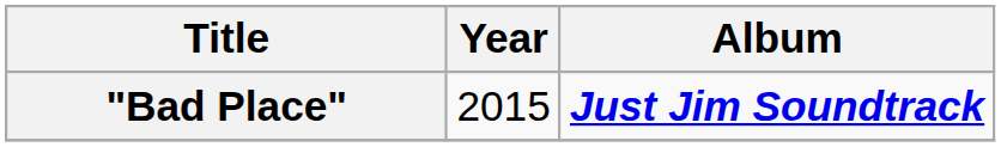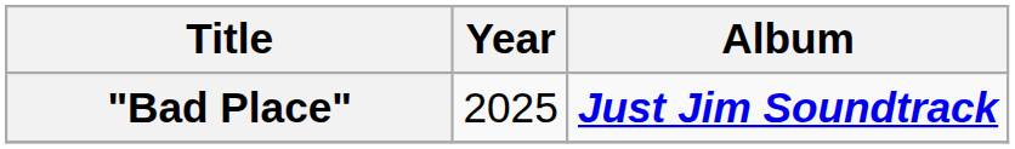 <table class="wikitable plainrowheaders" style="text-align:center;">
 <tr>
 <th scope="col" style="width:10em;">Title</th>
 <th scope="col">Year</th>
 <th scope="col">Album</th>
 </tr>
 <tr>
 <th scope="row">"Bad Place"</th>
-<td>2015</td>
+<td>2025</td>
 <td><strong><em><a href='#'>Just Jim Soundtrack</a></em></strong></td>
 </tr>
 <tr>
 </tr>
 </table>
